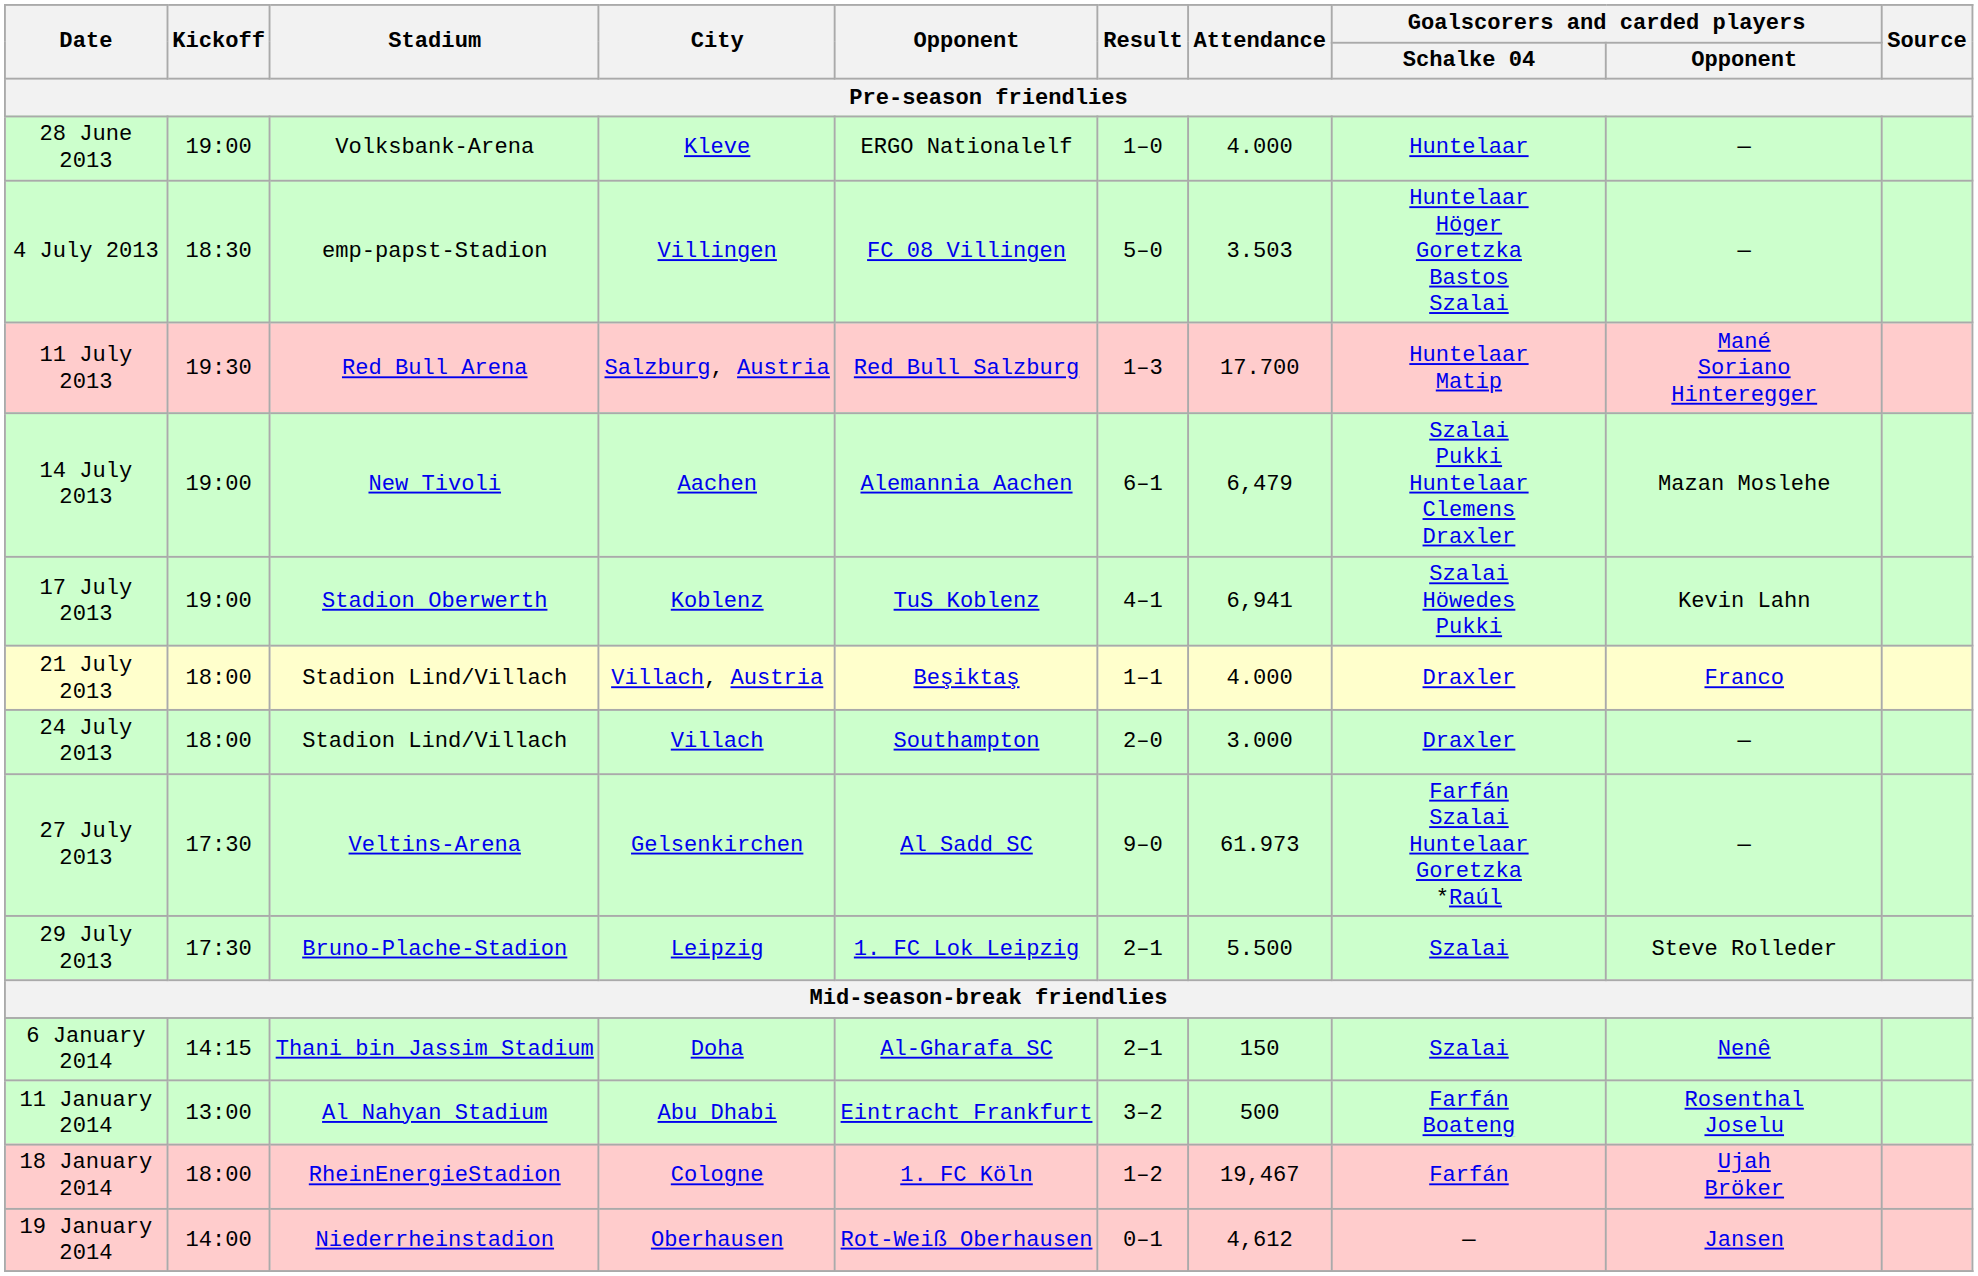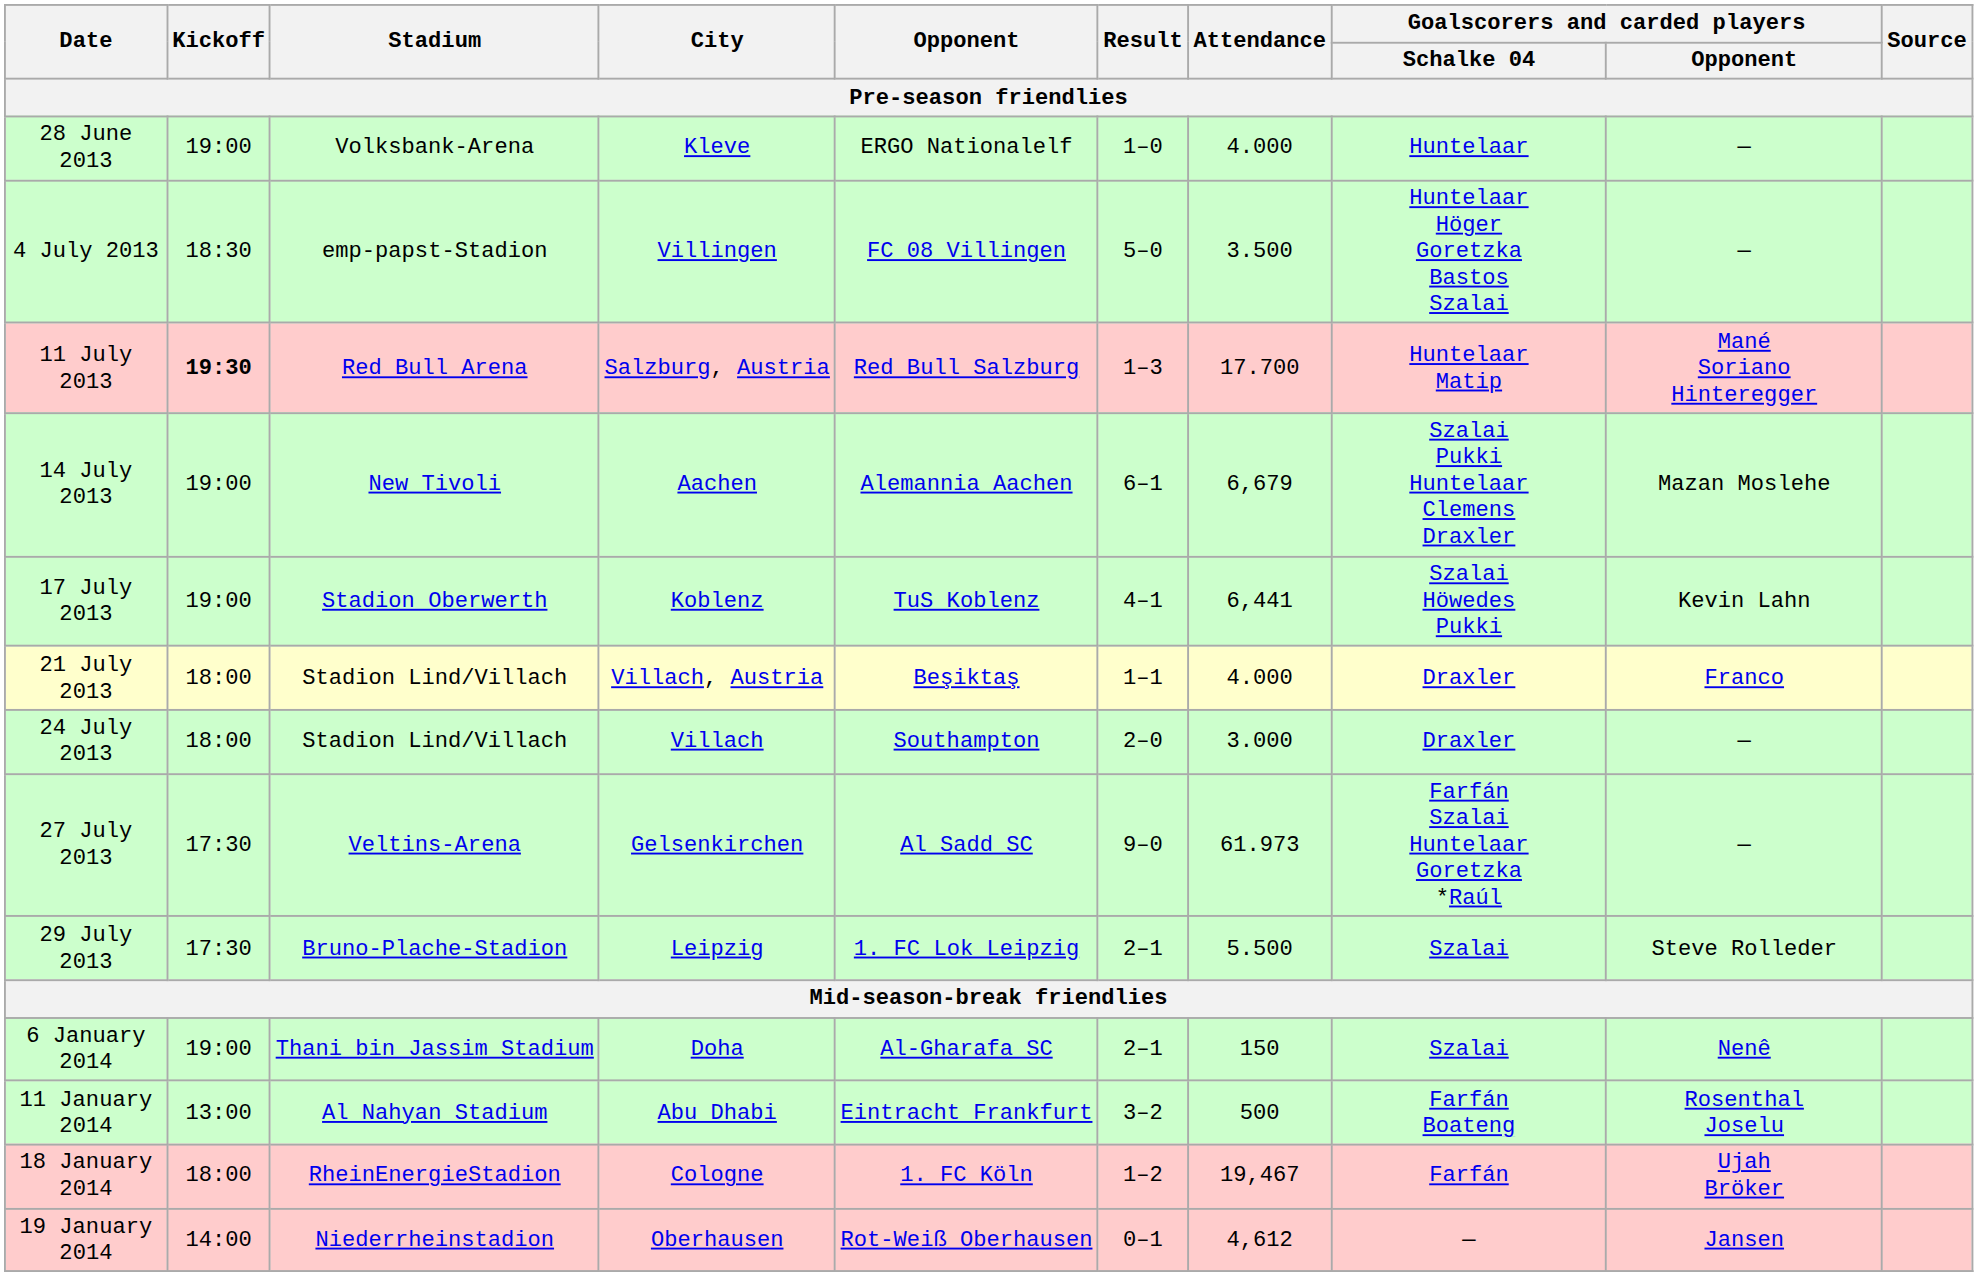 <table class="wikitable" style="text-align: center; font-size:90%">
 <tr>
 <th rowspan="2" style="width:80px">Date</th>
 <th rowspan="2">Kickoff</th>
 <th rowspan="2">Stadium</th>
 <th rowspan="2">City</th>
 <th rowspan="2">Opponent</th>
 <th rowspan="2">Result</th>
 <th rowspan="2">Attendance</th>
 <th colspan="2">Goalscorers and carded players</th>
 <th rowspan="2">Source</th>
 </tr>
 <tr>
 <th style="width:140px">Schalke 04</th>
 <th style="width:140px">Opponent</th>
 </tr>
 <tr>
 <th colspan="11">Pre-season friendlies</th>
 </tr>
 <tr style="background:#cfc">
 <td>28 June 2013</td>
 <td>19:00</td>
 <td>Volksbank-Arena</td>
 <td><a href='#'>Kleve</a></td>
 <td>ERGO Nationalelf</td>
 <td>1–0</td>
 <td>4.000</td>
 <td><a href='#'>Huntelaar</a> </td>
 <td>—</td>
 <td></td>
 </tr>
 <tr style="background:#cfc">
 <td>4 July 2013</td>
 <td>18:30</td>
 <td>emp-papst-Stadion</td>
 <td><a href='#'>Villingen</a></td>
 <td><a href='#'>FC 08 Villingen</a></td>
 <td>5–0</td>
-<td>3.503</td>
+<td>3.500</td>
 <td><a href='#'>Huntelaar</a>  <br> <a href='#'>Höger</a>  <br> <a href='#'>Goretzka</a>  <br> <a href='#'>Bastos</a>  <br> <a href='#'>Szalai</a> </td>
 <td>—</td>
 <td></td>
 </tr>
 <tr style="background:#fcc">
 <td>11 July 2013</td>
-<td>19:30</td>
+<td><strong>19:30</strong></td>
 <td><a href='#'>Red Bull Arena</a></td>
 <td><a href='#'>Salzburg</a>, <a href='#'>Austria</a></td>
 <td><a href='#'>Red Bull Salzburg</a></td>
 <td>1–3</td>
 <td>17.700</td>
 <td><a href='#'>Huntelaar</a>  <br> <a href='#'>Matip</a> </td>
 <td><a href='#'>Mané</a>  <br> <a href='#'>Soriano</a>  <br> <a href='#'>Hinteregger</a> </td>
 <td></td>
 </tr>
 <tr style="background:#cfc">
 <td>14 July 2013</td>
 <td>19:00</td>
 <td><a href='#'>New Tivoli</a></td>
 <td><a href='#'>Aachen</a></td>
 <td><a href='#'>Alemannia Aachen</a></td>
 <td>6–1</td>
-<td>6,479</td>
+<td>6,679</td>
 <td><a href='#'>Szalai</a>  <br> <a href='#'>Pukki</a>  <br> <a href='#'>Huntelaar</a>  <br> <a href='#'>Clemens</a>  <br> <a href='#'>Draxler</a> </td>
 <td>Mazan Moslehe </td>
 <td></td>
 </tr>
 <tr style="background:#cfc">
 <td>17 July 2013</td>
 <td>19:00</td>
 <td><a href='#'>Stadion Oberwerth</a></td>
 <td><a href='#'>Koblenz</a></td>
 <td><a href='#'>TuS Koblenz</a></td>
 <td>4–1</td>
-<td>6,941</td>
+<td>6,441</td>
 <td><a href='#'>Szalai</a>  <br> <a href='#'>Höwedes</a>  <br> <a href='#'>Pukki</a> </td>
 <td>Kevin Lahn </td>
 <td></td>
 </tr>
 <tr style="background:#ffc">
 <td>21 July 2013</td>
 <td>18:00</td>
 <td>Stadion Lind/Villach</td>
 <td><a href='#'>Villach</a>, <a href='#'>Austria</a></td>
 <td><a href='#'>Beşiktaş</a></td>
 <td>1–1</td>
 <td>4.000</td>
 <td><a href='#'>Draxler</a> </td>
 <td><a href='#'>Franco</a> </td>
 <td></td>
 </tr>
 <tr style="background:#cfc">
 <td>24 July 2013</td>
 <td>18:00</td>
 <td>Stadion Lind/Villach</td>
 <td><a href='#'>Villach</a></td>
 <td><a href='#'>Southampton</a></td>
 <td>2–0</td>
 <td>3.000</td>
 <td><a href='#'>Draxler</a> </td>
 <td>—</td>
 <td></td>
 </tr>
 <tr style="background:#cfc">
 <td>27 July 2013</td>
 <td>17:30</td>
 <td><a href='#'>Veltins-Arena</a></td>
 <td><a href='#'>Gelsenkirchen</a></td>
 <td><a href='#'>Al Sadd SC</a></td>
 <td>9–0</td>
 <td>61.973</td>
 <td><a href='#'>Farfán</a>  <br> <a href='#'>Szalai</a>  <br> <a href='#'>Huntelaar</a>  <br> <a href='#'>Goretzka</a>  <br> *<a href='#'>Raúl</a> </td>
 <td>—</td>
 <td></td>
 </tr>
 <tr style="background:#cfc">
 <td>29 July 2013</td>
 <td>17:30</td>
 <td><a href='#'>Bruno-Plache-Stadion</a></td>
 <td><a href='#'>Leipzig</a></td>
 <td><a href='#'>1. FC Lok Leipzig</a></td>
 <td>2–1</td>
 <td>5.500</td>
 <td><a href='#'>Szalai</a> </td>
 <td>Steve Rolleder </td>
 <td></td>
 </tr>
 <tr>
 <th colspan="11">Mid-season-break friendlies</th>
 </tr>
 <tr style="background:#cfc">
 <td>6 January 2014</td>
-<td>14:15</td>
+<td>19:00</td>
 <td><a href='#'>Thani bin Jassim Stadium</a></td>
 <td><a href='#'>Doha</a></td>
 <td><a href='#'>Al-Gharafa SC</a></td>
 <td>2–1</td>
 <td>150</td>
 <td><a href='#'>Szalai</a> </td>
 <td><a href='#'>Nenê</a> </td>
 <td></td>
 </tr>
 <tr style="background:#cfc">
 <td>11 January 2014</td>
 <td>13:00</td>
 <td><a href='#'>Al Nahyan Stadium</a></td>
 <td><a href='#'>Abu Dhabi</a></td>
 <td><a href='#'>Eintracht Frankfurt</a></td>
 <td>3–2</td>
 <td>500</td>
 <td><a href='#'>Farfán</a>  <br> <a href='#'>Boateng</a> </td>
 <td><a href='#'>Rosenthal</a>  <br> <a href='#'>Joselu</a> </td>
 <td></td>
 </tr>
 <tr style="background:#fcc">
 <td>18 January 2014</td>
 <td>18:00</td>
 <td><a href='#'>RheinEnergieStadion</a></td>
 <td><a href='#'>Cologne</a></td>
 <td><a href='#'>1. FC Köln</a></td>
 <td>1–2</td>
 <td>19,467</td>
 <td><a href='#'>Farfán</a> </td>
 <td><a href='#'>Ujah</a>  <br> <a href='#'>Bröker</a> </td>
 <td></td>
 </tr>
 <tr style="background:#fcc">
 <td>19 January 2014</td>
 <td>14:00</td>
 <td><a href='#'>Niederrheinstadion</a></td>
 <td><a href='#'>Oberhausen</a></td>
 <td><a href='#'>Rot-Weiß Oberhausen</a></td>
 <td>0–1</td>
 <td>4,612</td>
 <td>—</td>
 <td><a href='#'>Jansen</a> </td>
 <td></td>
 </tr>
 <tr>
 </tr>
 </table>
